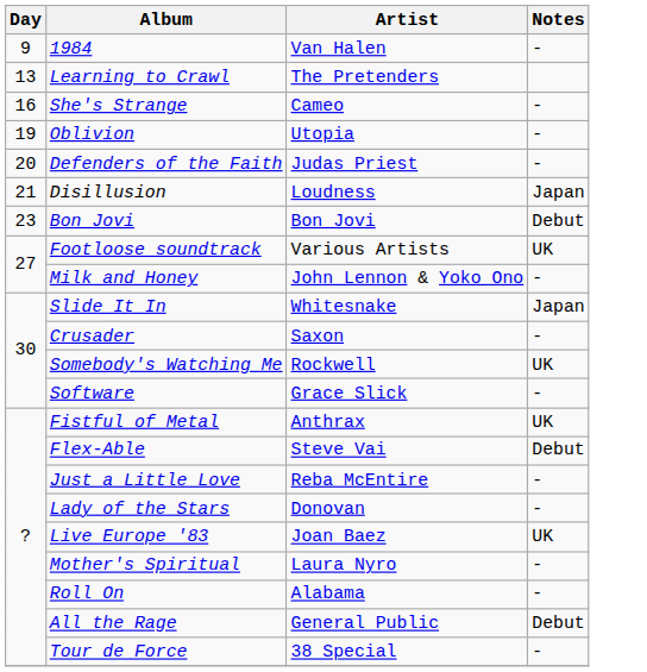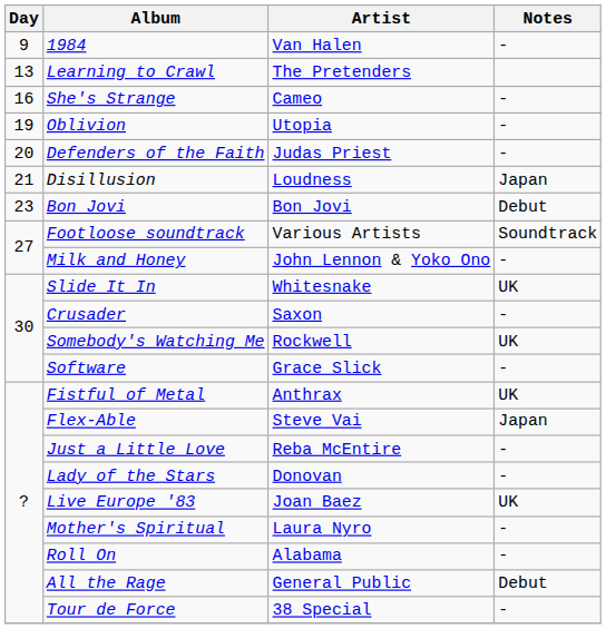 <table class="wikitable">
 <tr>
 <th>Day</th>
 <th>Album</th>
 <th>Artist</th>
 <th>Notes</th>
 </tr>
 <tr>
 <td rowspan="1" align="center">9</td>
 <td><em><a href='#'>1984</a></em></td>
 <td><a href='#'>Van Halen</a></td>
 <td>-</td>
 </tr>
 <tr>
 <td rowspan="1" align="center">13</td>
 <td><em><a href='#'>Learning to Crawl</a></em></td>
 <td><a href='#'>The Pretenders</a></td>
 <td></td>
 </tr>
 <tr>
 <td rowspan="1" align="center">16</td>
 <td><em><a href='#'>She's Strange</a></em></td>
 <td><a href='#'>Cameo</a></td>
 <td>-</td>
 </tr>
 <tr>
 <td rowspan="1" align="center">19</td>
 <td><em><a href='#'>Oblivion</a></em></td>
 <td><a href='#'>Utopia</a></td>
 <td>-</td>
 </tr>
 <tr>
 <td rowspan="1" align="center">20</td>
 <td><em><a href='#'>Defenders of the Faith</a></em></td>
 <td><a href='#'>Judas Priest</a></td>
 <td>-</td>
 </tr>
 <tr>
 <td rowspan="1" align="center">21</td>
 <td><em>Disillusion</em></td>
 <td><a href='#'>Loudness</a></td>
 <td>Japan</td>
 </tr>
 <tr>
 <td rowspan="1" align="center">23</td>
 <td><em><a href='#'>Bon Jovi</a></em></td>
 <td><a href='#'>Bon Jovi</a></td>
 <td>Debut</td>
 </tr>
 <tr>
 <td rowspan="2" align="center">27</td>
 <td><em><a href='#'>Footloose soundtrack</a></em></td>
 <td>Various Artists</td>
-<td>UK</td>
+<td>Soundtrack</td>
 </tr>
 <tr>
 <td><em><a href='#'>Milk and Honey</a></em></td>
 <td><a href='#'>John Lennon</a> & <a href='#'>Yoko Ono</a></td>
 <td>-</td>
 </tr>
 <tr>
 <td rowspan="4" align="center">30</td>
 <td><em><a href='#'>Slide It In</a></em></td>
 <td><a href='#'>Whitesnake</a></td>
-<td>Japan</td>
+<td>UK</td>
 </tr>
 <tr>
 <td><em><a href='#'>Crusader</a></em></td>
 <td><a href='#'>Saxon</a></td>
 <td>-</td>
 </tr>
 <tr>
 <td><em><a href='#'>Somebody's Watching Me</a></em></td>
 <td><a href='#'>Rockwell</a></td>
 <td>UK</td>
 </tr>
 <tr>
 <td><em><a href='#'>Software</a></em></td>
 <td><a href='#'>Grace Slick</a></td>
 <td>-</td>
 </tr>
 <tr>
 <td rowspan="9" align="center">?</td>
 <td><em><a href='#'>Fistful of Metal</a></em></td>
 <td><a href='#'>Anthrax</a></td>
 <td>UK</td>
 </tr>
 <tr>
 <td><em><a href='#'>Flex-Able</a></em></td>
 <td><a href='#'>Steve Vai</a></td>
-<td>Debut</td>
+<td>Japan</td>
 </tr>
 <tr>
 <td><em><a href='#'>Just a Little Love</a></em></td>
 <td><a href='#'>Reba McEntire</a></td>
 <td>-</td>
 </tr>
 <tr>
 <td><em><a href='#'>Lady of the Stars</a></em></td>
 <td><a href='#'>Donovan</a></td>
 <td>-</td>
 </tr>
 <tr>
 <td><em><a href='#'>Live Europe '83</a></em></td>
 <td><a href='#'>Joan Baez</a></td>
 <td>UK</td>
 </tr>
 <tr>
 <td><em><a href='#'>Mother's Spiritual</a></em></td>
 <td><a href='#'>Laura Nyro</a></td>
 <td>-</td>
 </tr>
 <tr>
 <td><em><a href='#'>Roll On</a></em></td>
 <td><a href='#'>Alabama</a></td>
 <td>-</td>
 </tr>
 <tr>
 <td><em><a href='#'>All the Rage</a></em></td>
 <td><a href='#'>General Public</a></td>
 <td>Debut</td>
 </tr>
 <tr>
 <td><em><a href='#'>Tour de Force</a></em></td>
 <td><a href='#'>38 Special</a></td>
 <td>-</td>
 </tr>
 <tr>
 </tr>
 </table>
